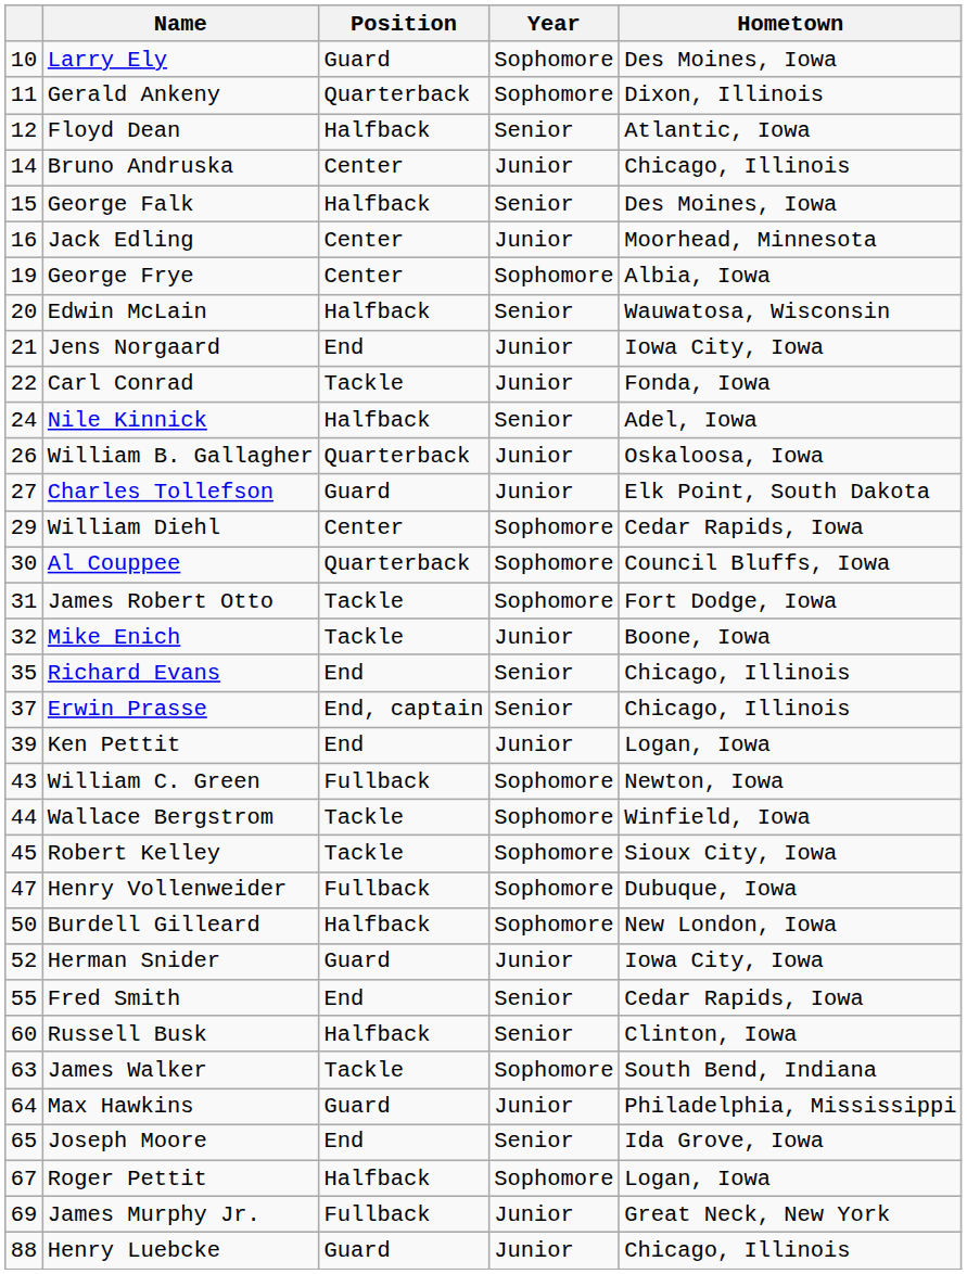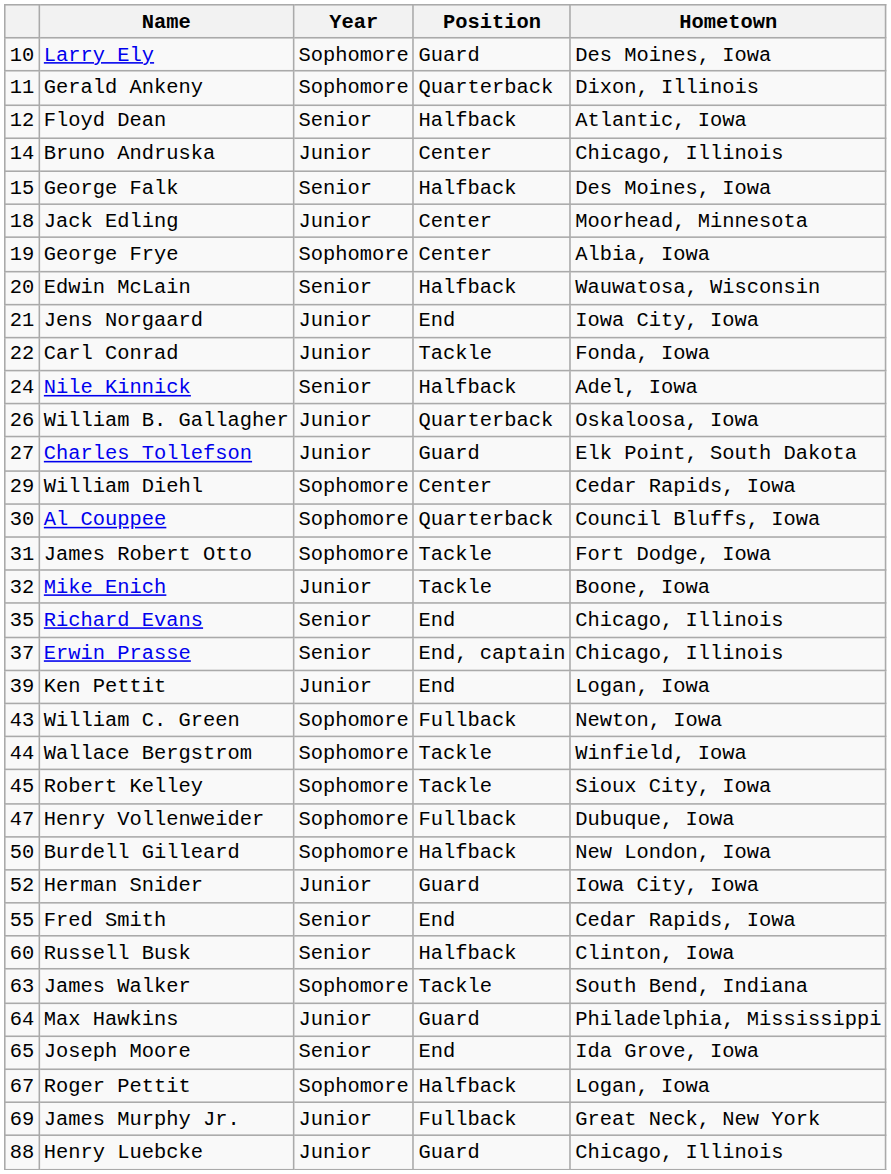 <table class="wikitable">
 <tr>
 <th></th>
 <th>Name</th>
+<th>Year</th>
 <th>Position</th>
-<th>Year</th>
 <th>Hometown</th>
 </tr>
 <tr>
 <td>10</td>
 <td><a href='#'>Larry Ely</a></td>
+<td>Sophomore</td>
 <td>Guard</td>
-<td>Sophomore</td>
 <td>Des Moines, Iowa</td>
 </tr>
 <tr>
 <td>11</td>
 <td>Gerald Ankeny</td>
+<td>Sophomore</td>
 <td>Quarterback</td>
-<td>Sophomore</td>
 <td>Dixon, Illinois</td>
 </tr>
 <tr>
 <td>12</td>
 <td>Floyd Dean</td>
+<td>Senior</td>
 <td>Halfback</td>
-<td>Senior</td>
 <td>Atlantic, Iowa</td>
 </tr>
 <tr>
 <td>14</td>
 <td>Bruno Andruska</td>
+<td>Junior</td>
 <td>Center</td>
-<td>Junior</td>
 <td>Chicago, Illinois</td>
 </tr>
 <tr>
 <td>15</td>
 <td>George Falk</td>
+<td>Senior</td>
 <td>Halfback</td>
-<td>Senior</td>
 <td>Des Moines, Iowa</td>
 </tr>
 <tr>
-<td>16</td>
+<td>18</td>
 <td>Jack Edling</td>
+<td>Junior</td>
 <td>Center</td>
-<td>Junior</td>
 <td>Moorhead, Minnesota</td>
 </tr>
 <tr>
 <td>19</td>
 <td>George Frye</td>
+<td>Sophomore</td>
 <td>Center</td>
-<td>Sophomore</td>
 <td>Albia, Iowa</td>
 </tr>
 <tr>
 <td>20</td>
 <td>Edwin McLain</td>
+<td>Senior</td>
 <td>Halfback</td>
-<td>Senior</td>
 <td>Wauwatosa, Wisconsin</td>
 </tr>
 <tr>
 <td>21</td>
 <td>Jens Norgaard</td>
+<td>Junior</td>
 <td>End</td>
-<td>Junior</td>
 <td>Iowa City, Iowa</td>
 </tr>
 <tr>
 <td>22</td>
 <td>Carl Conrad</td>
+<td>Junior</td>
 <td>Tackle</td>
-<td>Junior</td>
 <td>Fonda, Iowa</td>
 </tr>
 <tr>
 <td>24</td>
 <td><a href='#'>Nile Kinnick</a></td>
+<td>Senior</td>
 <td>Halfback</td>
-<td>Senior</td>
 <td>Adel, Iowa</td>
 </tr>
 <tr>
 <td>26</td>
 <td>William B. Gallagher</td>
+<td>Junior</td>
 <td>Quarterback</td>
-<td>Junior</td>
 <td>Oskaloosa, Iowa</td>
 </tr>
 <tr>
 <td>27</td>
 <td><a href='#'>Charles Tollefson</a></td>
+<td>Junior</td>
 <td>Guard</td>
-<td>Junior</td>
 <td>Elk Point, South Dakota</td>
 </tr>
 <tr>
 <td>29</td>
 <td>William Diehl</td>
+<td>Sophomore</td>
 <td>Center</td>
-<td>Sophomore</td>
 <td>Cedar Rapids, Iowa</td>
 </tr>
 <tr>
 <td>30</td>
 <td><a href='#'>Al Couppee</a></td>
+<td>Sophomore</td>
 <td>Quarterback</td>
-<td>Sophomore</td>
 <td>Council Bluffs, Iowa</td>
 </tr>
 <tr>
 <td>31</td>
 <td>James Robert Otto</td>
+<td>Sophomore</td>
 <td>Tackle</td>
-<td>Sophomore</td>
 <td>Fort Dodge, Iowa</td>
 </tr>
 <tr>
 <td>32</td>
 <td><a href='#'>Mike Enich</a></td>
+<td>Junior</td>
 <td>Tackle</td>
-<td>Junior</td>
 <td>Boone, Iowa</td>
 </tr>
 <tr>
 <td>35</td>
 <td><a href='#'>Richard Evans</a></td>
+<td>Senior</td>
 <td>End</td>
-<td>Senior</td>
 <td>Chicago, Illinois</td>
 </tr>
 <tr>
 <td>37</td>
 <td><a href='#'>Erwin Prasse</a></td>
+<td>Senior</td>
 <td>End, captain</td>
-<td>Senior</td>
 <td>Chicago, Illinois</td>
 </tr>
 <tr>
 <td>39</td>
 <td>Ken Pettit</td>
+<td>Junior</td>
 <td>End</td>
-<td>Junior</td>
 <td>Logan, Iowa</td>
 </tr>
 <tr>
 <td>43</td>
 <td>William C. Green</td>
+<td>Sophomore</td>
 <td>Fullback</td>
-<td>Sophomore</td>
 <td>Newton, Iowa</td>
 </tr>
 <tr>
 <td>44</td>
 <td>Wallace Bergstrom</td>
+<td>Sophomore</td>
 <td>Tackle</td>
-<td>Sophomore</td>
 <td>Winfield, Iowa</td>
 </tr>
 <tr>
 <td>45</td>
 <td>Robert Kelley</td>
+<td>Sophomore</td>
 <td>Tackle</td>
-<td>Sophomore</td>
 <td>Sioux City, Iowa</td>
 </tr>
 <tr>
 <td>47</td>
 <td>Henry Vollenweider</td>
+<td>Sophomore</td>
 <td>Fullback</td>
-<td>Sophomore</td>
 <td>Dubuque, Iowa</td>
 </tr>
 <tr>
 <td>50</td>
 <td>Burdell Gilleard</td>
+<td>Sophomore</td>
 <td>Halfback</td>
-<td>Sophomore</td>
 <td>New London, Iowa</td>
 </tr>
 <tr>
 <td>52</td>
 <td>Herman Snider</td>
+<td>Junior</td>
 <td>Guard</td>
-<td>Junior</td>
 <td>Iowa City, Iowa</td>
 </tr>
 <tr>
 <td>55</td>
 <td>Fred Smith</td>
+<td>Senior</td>
 <td>End</td>
-<td>Senior</td>
 <td>Cedar Rapids, Iowa</td>
 </tr>
 <tr>
 <td>60</td>
 <td>Russell Busk</td>
+<td>Senior</td>
 <td>Halfback</td>
-<td>Senior</td>
 <td>Clinton, Iowa</td>
 </tr>
 <tr>
 <td>63</td>
 <td>James Walker</td>
+<td>Sophomore</td>
 <td>Tackle</td>
-<td>Sophomore</td>
 <td>South Bend, Indiana</td>
 </tr>
 <tr>
 <td>64</td>
 <td>Max Hawkins</td>
+<td>Junior</td>
 <td>Guard</td>
-<td>Junior</td>
 <td>Philadelphia, Mississippi</td>
 </tr>
 <tr>
 <td>65</td>
 <td>Joseph Moore</td>
+<td>Senior</td>
 <td>End</td>
-<td>Senior</td>
 <td>Ida Grove, Iowa</td>
 </tr>
 <tr>
 <td>67</td>
 <td>Roger Pettit</td>
+<td>Sophomore</td>
 <td>Halfback</td>
-<td>Sophomore</td>
 <td>Logan, Iowa</td>
 </tr>
 <tr>
 <td>69</td>
 <td>James Murphy Jr.</td>
+<td>Junior</td>
 <td>Fullback</td>
-<td>Junior</td>
 <td>Great Neck, New York</td>
 </tr>
 <tr>
 <td>88</td>
 <td>Henry Luebcke</td>
+<td>Junior</td>
 <td>Guard</td>
-<td>Junior</td>
 <td>Chicago, Illinois</td>
 </tr>
 </table>
